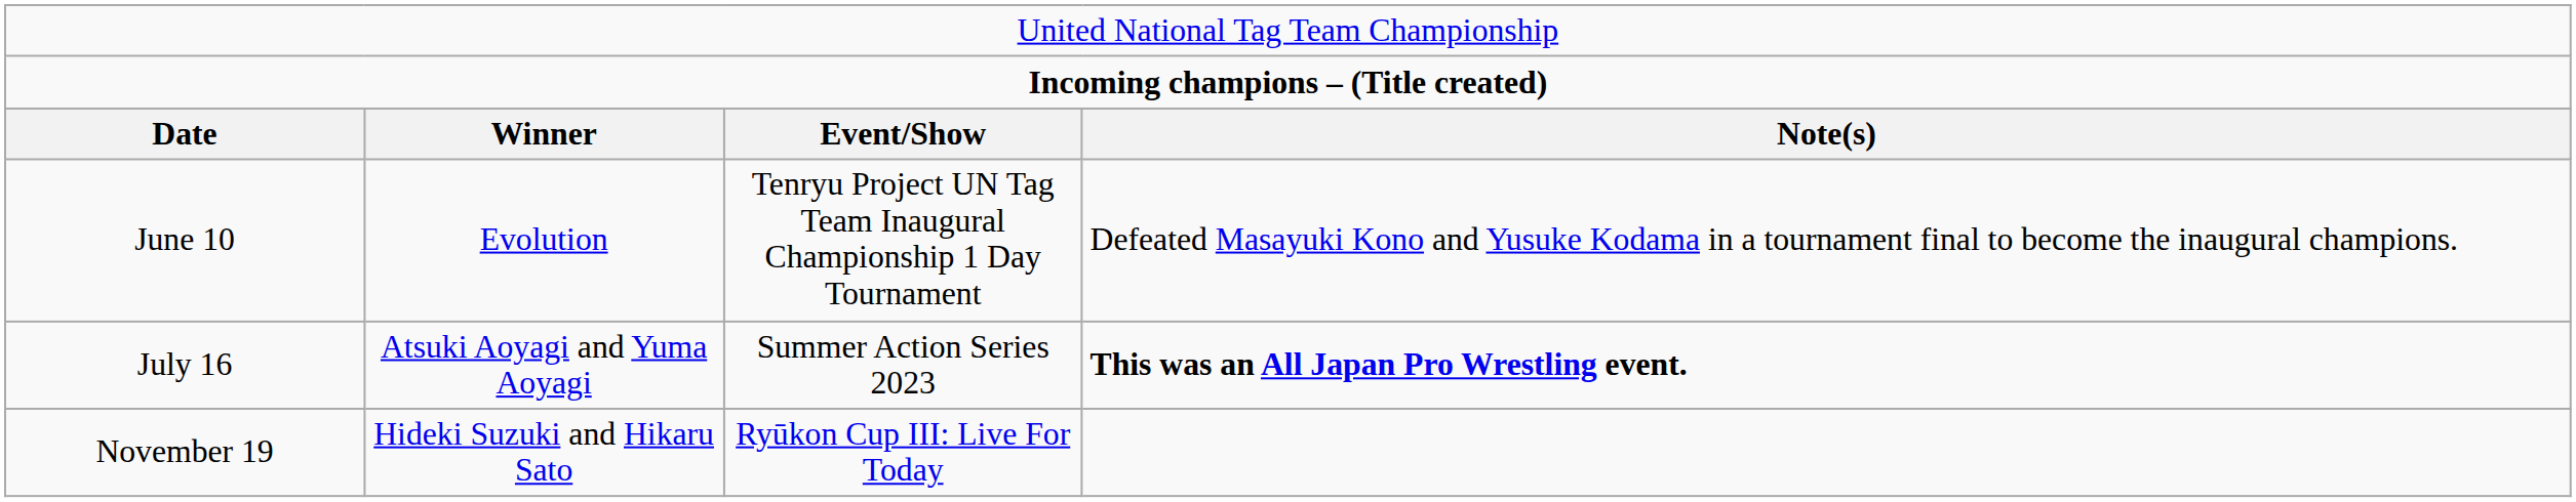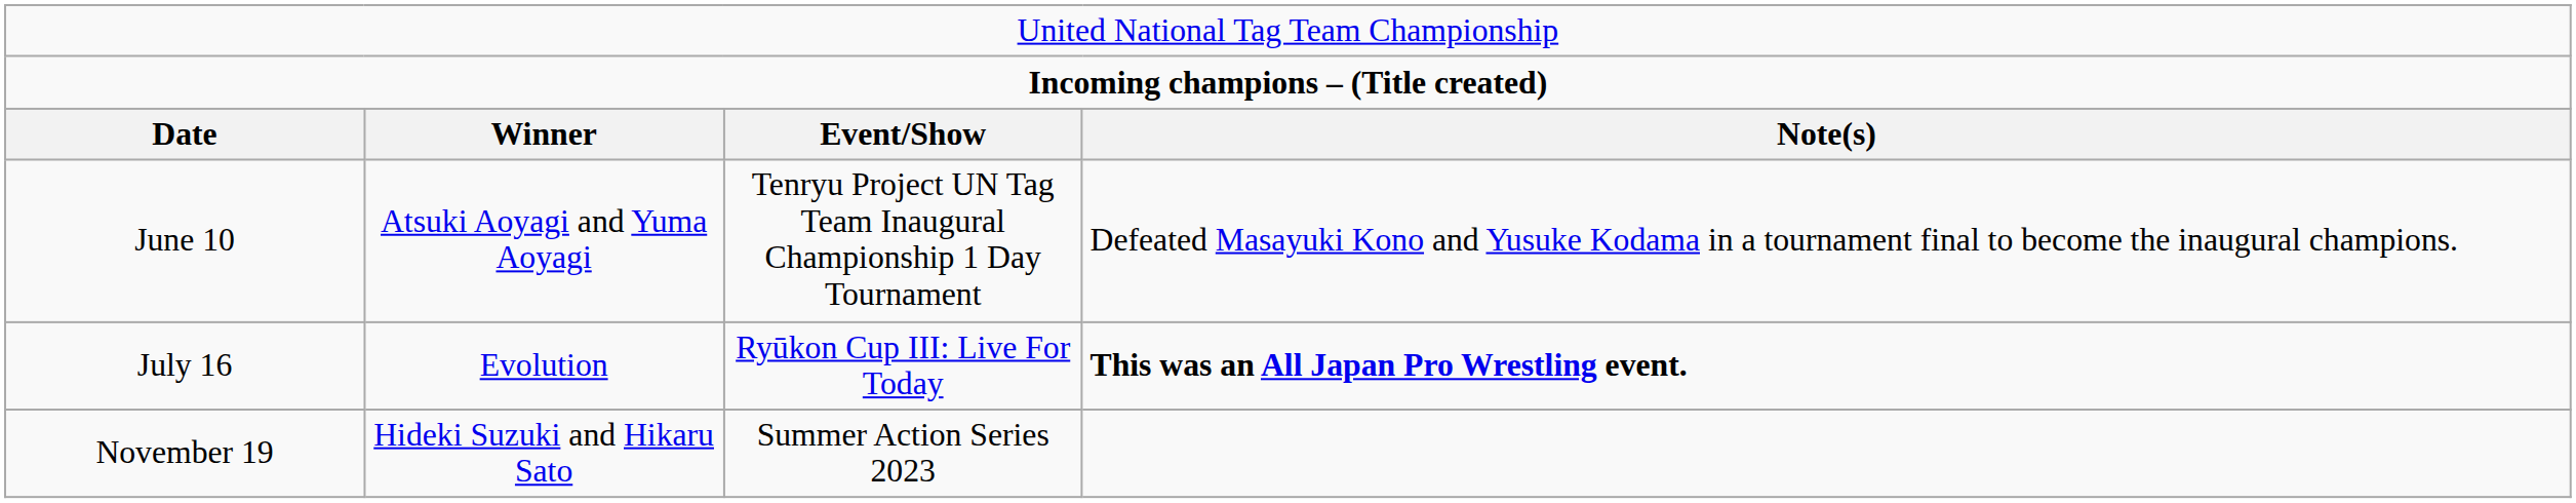 <table class="wikitable" style="text-align:center; width:100%;">
 <tr>
 <td colspan="5" style="text-align: center;"><a href='#'>United National Tag Team Championship</a></td>
 </tr>
 <tr>
 <td colspan="5" style="text-align: center;"><strong>Incoming champions – (Title created)</strong></td>
 </tr>
 <tr>
 <th width=14%>Date</th>
 <th width=14%>Winner</th>
 <th width=14%>Event/Show</th>
 <th width=58%>Note(s)</th>
 </tr>
 <tr>
 <td>June 10</td>
-<td><a href='#'>Evolution</a><br></td>
+<td><a href='#'>Atsuki Aoyagi</a> and <a href='#'>Yuma Aoyagi</a></td>
 <td>Tenryu Project UN Tag Team Inaugural Championship 1 Day Tournament</td>
 <td align=left>Defeated <a href='#'>Masayuki Kono</a> and <a href='#'>Yusuke Kodama</a> in a tournament final to become the inaugural champions.</td>
 </tr>
 <tr>
 <td>July 16</td>
-<td><a href='#'>Atsuki Aoyagi</a> and <a href='#'>Yuma Aoyagi</a></td>
-<td>Summer Action Series 2023</td>
+<td><a href='#'>Evolution</a><br></td>
+<td><a href='#'>Ryūkon Cup III: Live For Today</a></td>
 <td align=left><strong>This was an <a href='#'>All Japan Pro Wrestling</a> event.</strong></td>
 </tr>
 <tr>
 <td>November 19</td>
 <td><a href='#'>Hideki Suzuki</a> and <a href='#'>Hikaru Sato</a></td>
-<td><a href='#'>Ryūkon Cup III: Live For Today</a></td>
+<td>Summer Action Series 2023</td>
 <td></td>
 </tr>
 </table>
